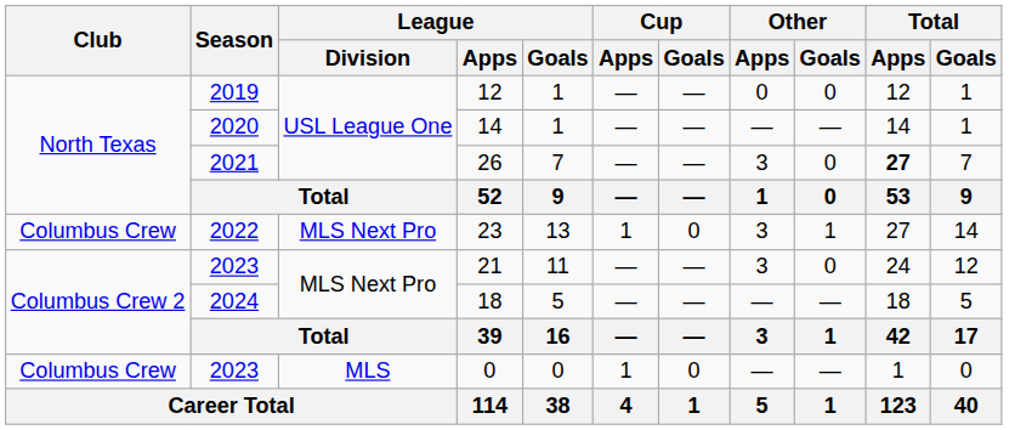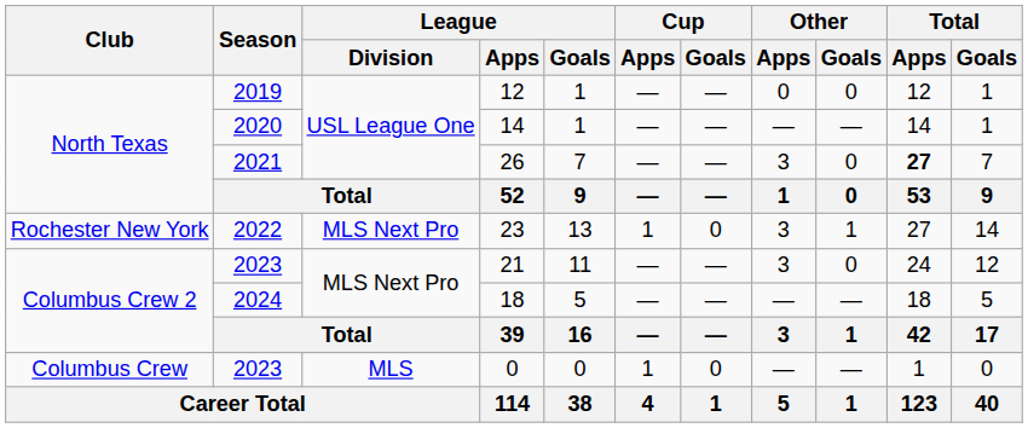 <table class="wikitable"style="text-align:center">
 <tr>
 <th rowspan="2">Club</th>
 <th rowspan="2">Season</th>
 <th colspan="3">League</th>
 <th colspan="2">Cup</th>
 <th colspan="2">Other</th>
 <th colspan="2">Total</th>
 </tr>
 <tr>
 <th>Division</th>
 <th>Apps</th>
 <th>Goals</th>
 <th>Apps</th>
 <th>Goals</th>
 <th>Apps</th>
 <th>Goals</th>
 <th>Apps</th>
 <th>Goals</th>
 </tr>
 <tr>
 <td rowspan="4"><a href='#'>North Texas</a></td>
 <td><a href='#'>2019</a></td>
 <td rowspan="3"><a href='#'>USL League One</a></td>
 <td>12</td>
 <td>1</td>
 <td>—</td>
 <td>—</td>
 <td>0</td>
 <td>0</td>
 <td>12</td>
 <td>1</td>
 </tr>
 <tr>
 <td><a href='#'>2020</a></td>
 <td>14</td>
 <td>1</td>
 <td>—</td>
 <td>—</td>
 <td>—</td>
 <td>—</td>
 <td>14</td>
 <td>1</td>
 </tr>
 <tr>
 <td><a href='#'>2021</a></td>
 <td>26</td>
 <td>7</td>
 <td>—</td>
 <td>—</td>
 <td>3</td>
 <td>0</td>
 <td><strong>27</strong></td>
 <td>7</td>
 </tr>
 <tr>
 <th colspan="2">Total</th>
 <th>52</th>
 <th>9</th>
 <th>—</th>
 <th>—</th>
 <th>1</th>
 <th>0</th>
 <th>53</th>
 <th>9</th>
 </tr>
 <tr>
-<td><a href='#'>Columbus Crew</a></td>
+<td><a href='#'>Rochester New York</a></td>
 <td><a href='#'>2022</a></td>
 <td><a href='#'>MLS Next Pro</a></td>
 <td>23</td>
 <td>13</td>
 <td>1</td>
 <td>0</td>
 <td>3</td>
 <td>1</td>
 <td>27</td>
 <td>14</td>
 </tr>
 <tr>
 <td rowspan="3"><a href='#'>Columbus Crew 2</a></td>
 <td><a href='#'>2023</a></td>
 <td rowspan="2">MLS Next Pro</td>
 <td>21</td>
 <td>11</td>
 <td>—</td>
 <td>—</td>
 <td>3</td>
 <td>0</td>
 <td>24</td>
 <td>12</td>
 </tr>
 <tr>
 <td><a href='#'>2024</a></td>
 <td>18</td>
 <td>5</td>
 <td>—</td>
 <td>—</td>
 <td>—</td>
 <td>—</td>
 <td>18</td>
 <td>5</td>
 </tr>
 <tr>
 <th colspan="2">Total</th>
 <th>39</th>
 <th>16</th>
 <th>—</th>
 <th>—</th>
 <th>3</th>
 <th>1</th>
 <th>42</th>
 <th>17</th>
 </tr>
 <tr>
 <td><a href='#'>Columbus Crew</a></td>
 <td><a href='#'>2023</a></td>
 <td><a href='#'>MLS</a></td>
 <td>0</td>
 <td>0</td>
 <td>1</td>
 <td>0</td>
 <td>—</td>
 <td>—</td>
 <td>1</td>
 <td>0</td>
 </tr>
 <tr>
 <th colspan="3">Career Total</th>
 <th>114</th>
 <th>38</th>
 <th>4</th>
 <th>1</th>
 <th>5</th>
 <th>1</th>
 <th>123</th>
 <th>40</th>
 </tr>
 </table>
